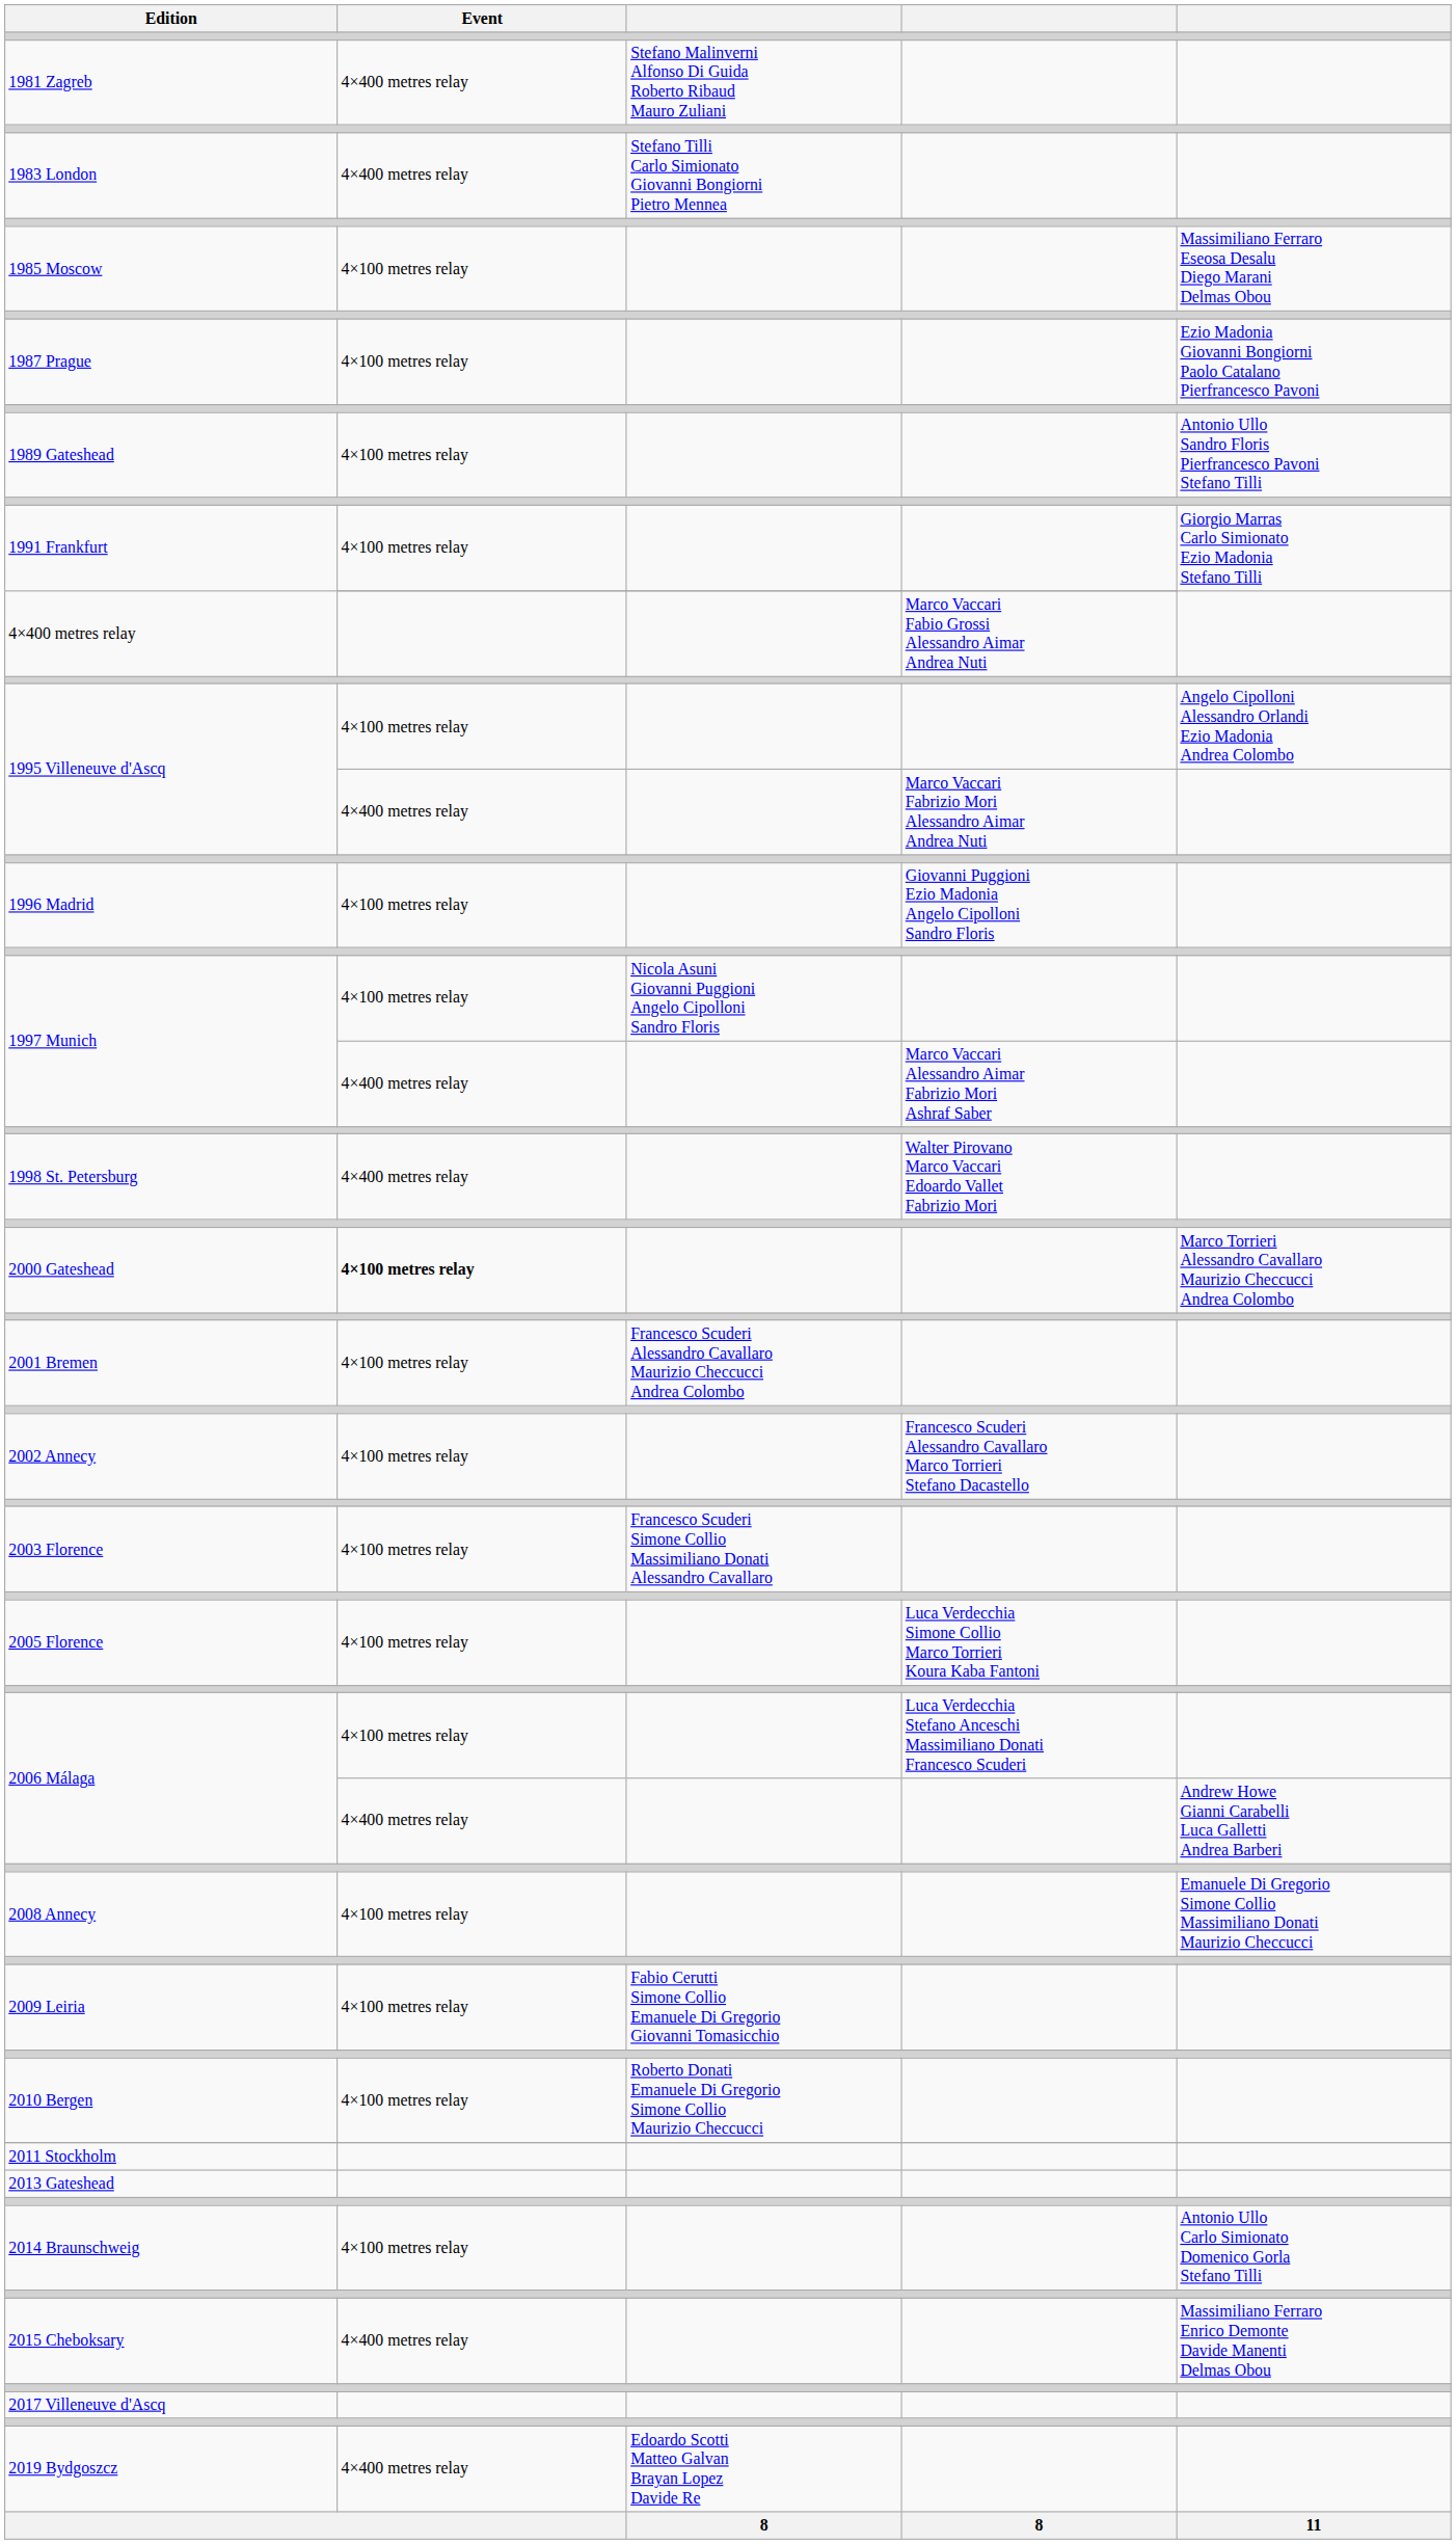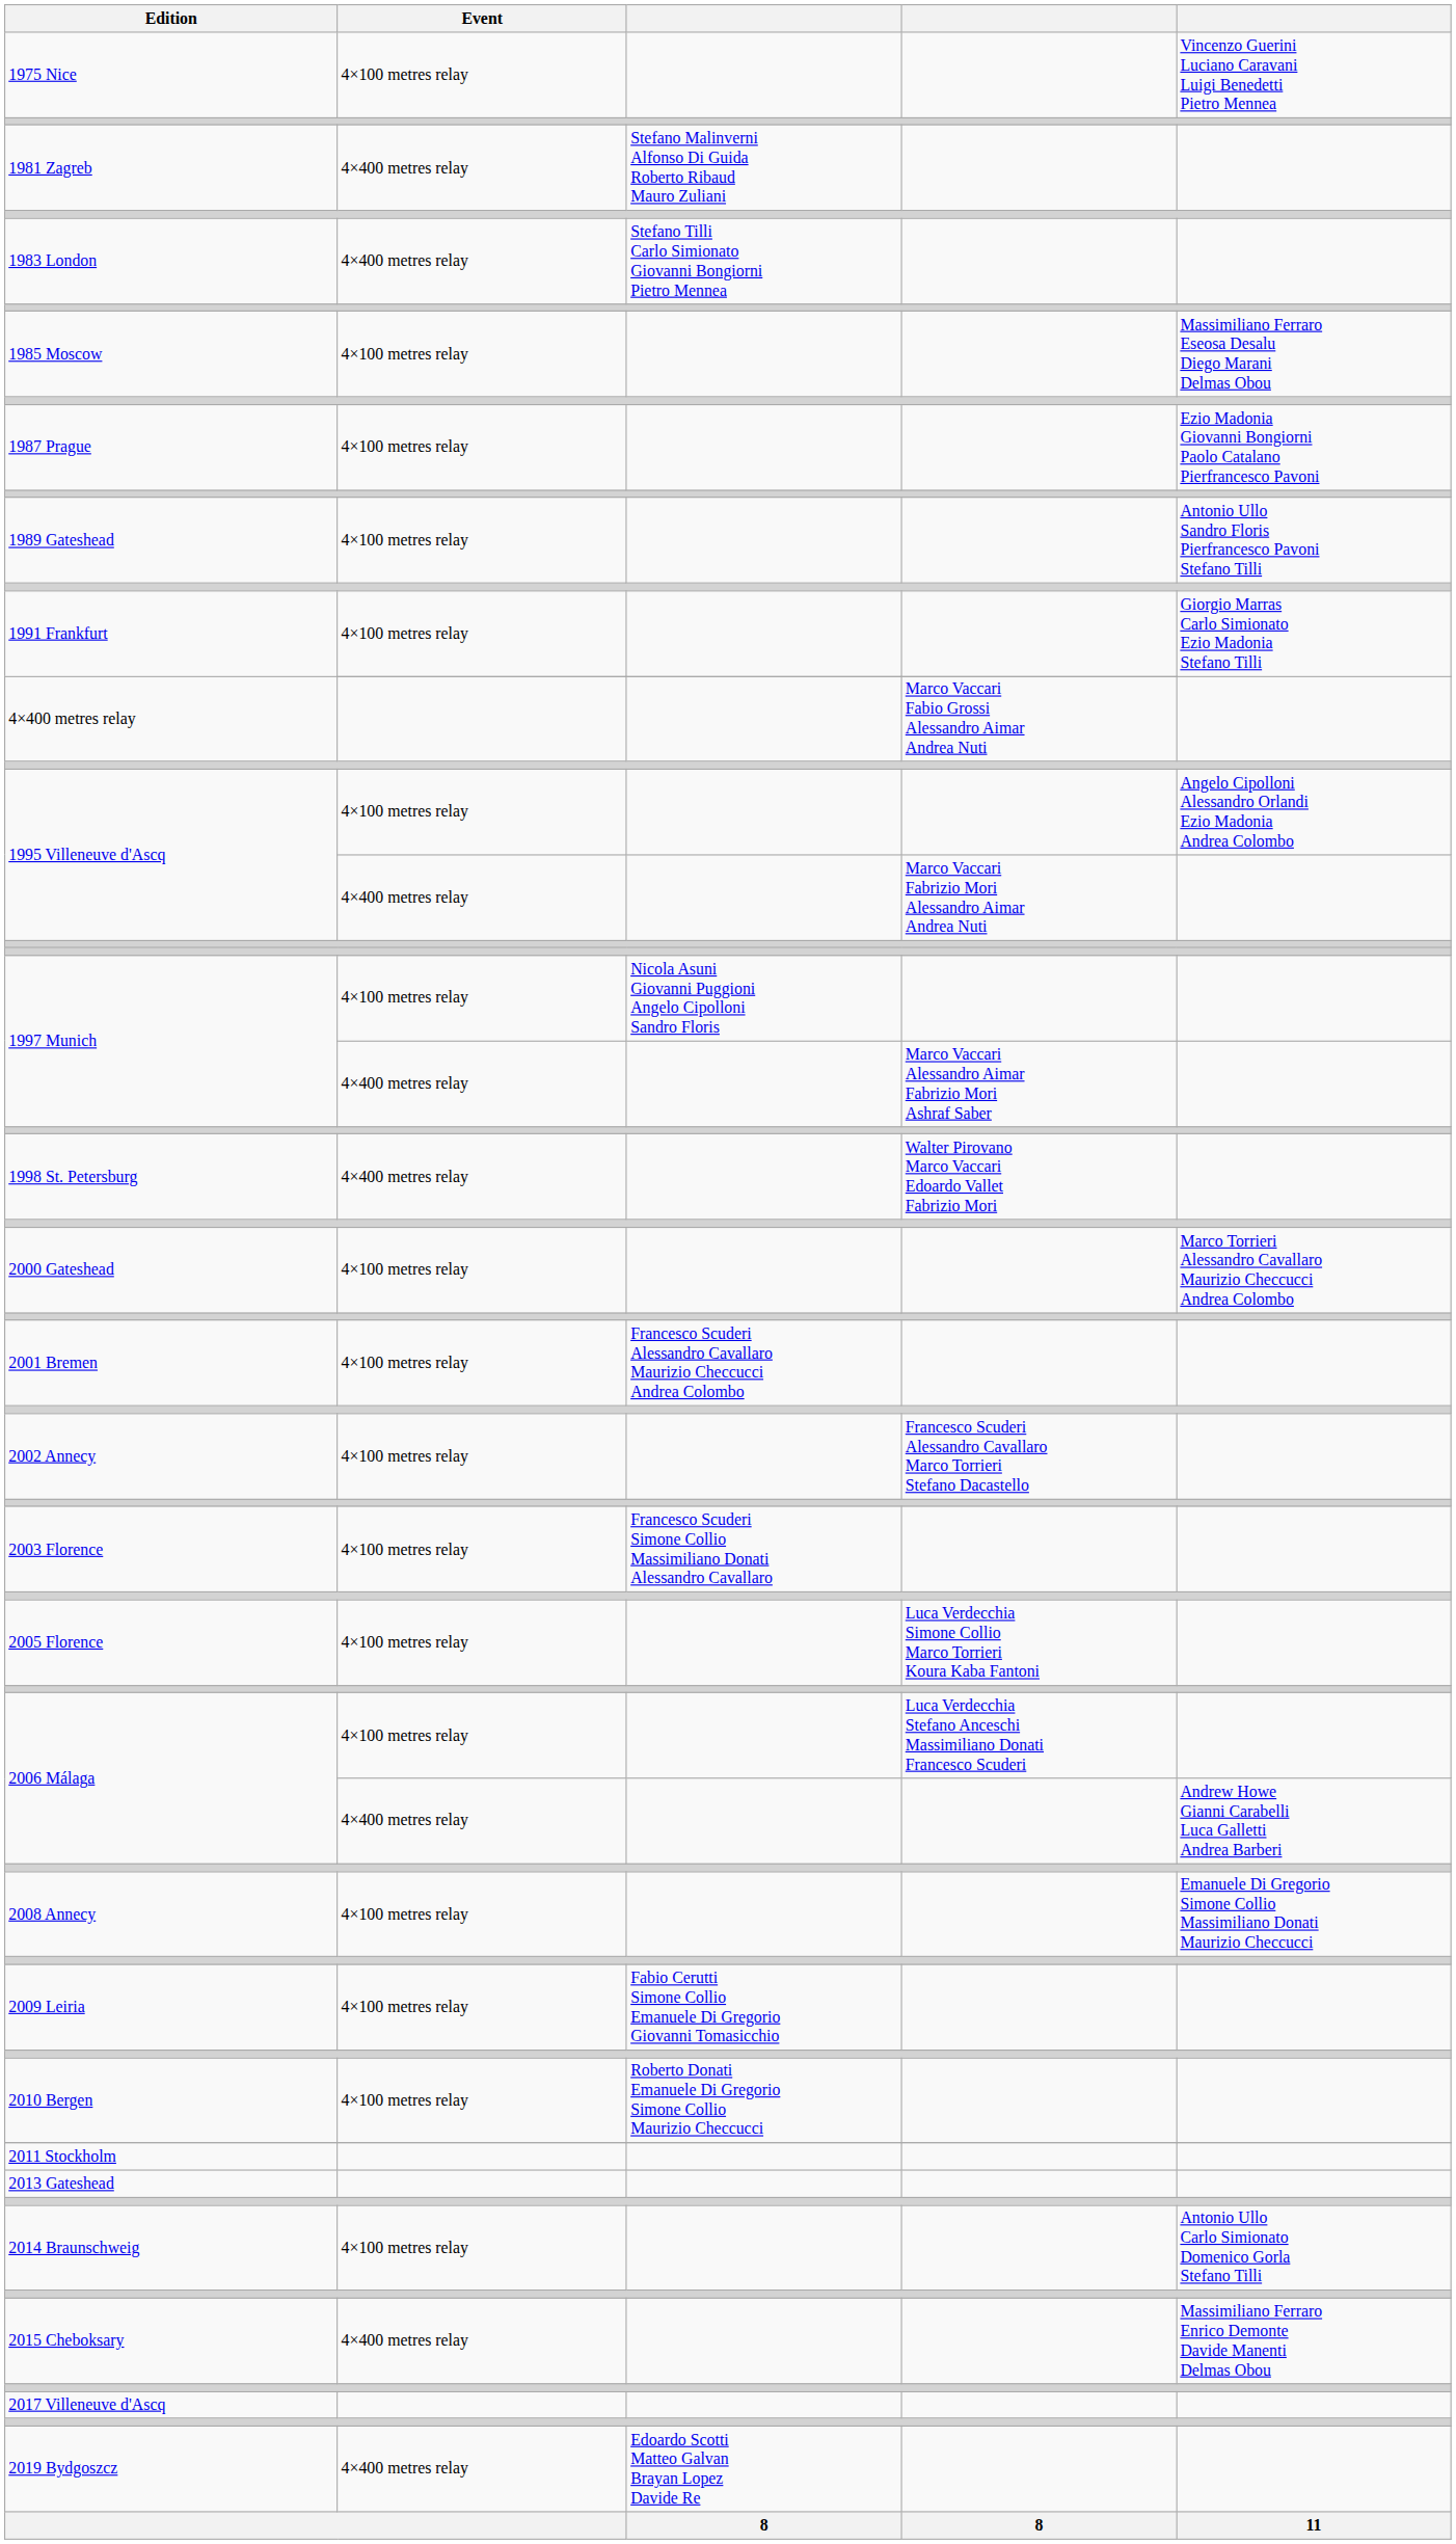 <table class="wikitable" width=80% style="font-size:90%; text-align:left;">
 <tr>
 <th width=23%>Edition</th>
 <th width=20%>Event</th>
 <th width=19%></th>
 <th width=19%></th>
 <th width=19%></th>
+</tr>
+<tr>
+<td rowspan=1> <a href='#'>1975 Nice</a></td>
+<td>4×100 metres relay</td>
+<td></td>
+<td></td>
+<td><a href='#'>Vincenzo Guerini</a><br><a href='#'>Luciano Caravani</a><br><a href='#'>Luigi Benedetti</a><br><a href='#'>Pietro Mennea</a></td>
 </tr>
 <tr bgcolor=lightgrey>
 <td colspan=5></td>
 </tr>
 <tr>
 <td rowspan=1> <a href='#'>1981 Zagreb</a></td>
 <td>4×400 metres relay</td>
 <td><a href='#'>Stefano Malinverni</a><br><a href='#'>Alfonso Di Guida</a><br><a href='#'>Roberto Ribaud</a><br><a href='#'>Mauro Zuliani</a></td>
 <td></td>
 <td></td>
 </tr>
 <tr bgcolor=lightgrey>
 <td colspan=5></td>
 </tr>
 <tr>
 <td rowspan=1> <a href='#'>1983 London</a></td>
 <td>4×400 metres relay</td>
 <td><a href='#'>Stefano Tilli</a><br><a href='#'>Carlo Simionato</a><br><a href='#'>Giovanni Bongiorni</a><br><a href='#'>Pietro Mennea</a></td>
 <td></td>
 <td></td>
 </tr>
 <tr bgcolor=lightgrey>
 <td colspan=5></td>
 </tr>
 <tr>
 <td rowspan=1> <a href='#'>1985 Moscow</a></td>
 <td>4×100 metres relay</td>
 <td></td>
 <td></td>
 <td><a href='#'>Massimiliano Ferraro</a><br><a href='#'>Eseosa Desalu</a><br><a href='#'>Diego Marani</a><br><a href='#'>Delmas Obou</a></td>
 </tr>
 <tr bgcolor=lightgrey>
 <td colspan=5></td>
 </tr>
 <tr>
 <td rowspan=1> <a href='#'>1987 Prague</a></td>
 <td>4×100 metres relay</td>
 <td></td>
 <td></td>
 <td><a href='#'>Ezio Madonia</a><br><a href='#'>Giovanni Bongiorni</a><br><a href='#'>Paolo Catalano</a><br><a href='#'>Pierfrancesco Pavoni</a></td>
 </tr>
 <tr bgcolor=lightgrey>
 <td colspan=5></td>
 </tr>
 <tr>
 <td rowspan=1> <a href='#'>1989 Gateshead</a></td>
 <td>4×100 metres relay</td>
 <td></td>
 <td></td>
 <td><a href='#'>Antonio Ullo</a><br><a href='#'>Sandro Floris</a><br><a href='#'>Pierfrancesco Pavoni</a><br><a href='#'>Stefano Tilli</a></td>
 </tr>
 <tr bgcolor=lightgrey>
 <td colspan=5></td>
 </tr>
 <tr>
 <td rowspan=2> <a href='#'>1991 Frankfurt</a></td>
 <td>4×100 metres relay</td>
 <td></td>
 <td></td>
 <td><a href='#'>Giorgio Marras</a><br><a href='#'>Carlo Simionato</a><br><a href='#'>Ezio Madonia</a><br><a href='#'>Stefano Tilli</a></td>
 </tr>
 <tr>
 </tr>
 <tr>
 <td>4×400 metres relay</td>
 <td></td>
 <td></td>
 <td><a href='#'>Marco Vaccari</a><br><a href='#'>Fabio Grossi</a><br><a href='#'>Alessandro Aimar</a><br><a href='#'>Andrea Nuti</a></td>
 </tr>
 <tr bgcolor=lightgrey>
 <td colspan=5></td>
 </tr>
 <tr>
 <td rowspan=2> <a href='#'>1995 Villeneuve d'Ascq</a></td>
 <td>4×100 metres relay</td>
 <td></td>
 <td></td>
 <td><a href='#'>Angelo Cipolloni</a><br><a href='#'>Alessandro Orlandi</a><br><a href='#'>Ezio Madonia</a><br><a href='#'>Andrea Colombo</a></td>
 </tr>
 <tr>
 <td>4×400 metres relay</td>
 <td></td>
 <td><a href='#'>Marco Vaccari</a><br><a href='#'>Fabrizio Mori</a><br><a href='#'>Alessandro Aimar</a><br><a href='#'>Andrea Nuti</a></td>
 <td></td>
 </tr>
 <tr bgcolor=lightgrey>
 <td colspan=5></td>
 </tr>
-<tr>
-<td rowspan=1> <a href='#'>1996 Madrid</a></td>
-<td>4×100 metres relay</td>
-<td></td>
-<td><a href='#'>Giovanni Puggioni</a><br><a href='#'>Ezio Madonia</a><br><a href='#'>Angelo Cipolloni</a><br><a href='#'>Sandro Floris</a></td>
-<td></td>
-</tr>
 <tr bgcolor=lightgrey>
 <td colspan=5></td>
 </tr>
 <tr>
 <td rowspan=2> <a href='#'>1997 Munich</a></td>
 <td>4×100 metres relay</td>
 <td><a href='#'>Nicola Asuni</a><br><a href='#'>Giovanni Puggioni</a><br><a href='#'>Angelo Cipolloni</a><br><a href='#'>Sandro Floris</a></td>
 <td></td>
 <td></td>
 </tr>
 <tr>
 <td>4×400 metres relay</td>
 <td></td>
 <td><a href='#'>Marco Vaccari</a><br><a href='#'>Alessandro Aimar</a><br><a href='#'>Fabrizio Mori</a><br><a href='#'>Ashraf Saber</a></td>
 <td></td>
 </tr>
 <tr bgcolor=lightgrey>
 <td colspan=5></td>
 </tr>
 <tr>
 <td rowspan=1> <a href='#'>1998 St. Petersburg</a></td>
 <td>4×400 metres relay</td>
 <td></td>
 <td><a href='#'>Walter Pirovano</a><br><a href='#'>Marco Vaccari</a><br><a href='#'>Edoardo Vallet</a><br><a href='#'>Fabrizio Mori</a></td>
 <td></td>
 </tr>
 <tr bgcolor=lightgrey>
 <td colspan=5></td>
 </tr>
 <tr>
 <td rowspan=1> <a href='#'>2000 Gateshead</a></td>
-<td><strong>4×100 metres relay</strong></td>
+<td>4×100 metres relay</td>
 <td></td>
 <td></td>
 <td><a href='#'>Marco Torrieri</a><br><a href='#'>Alessandro Cavallaro</a><br><a href='#'>Maurizio Checcucci</a><br><a href='#'>Andrea Colombo</a></td>
 </tr>
 <tr bgcolor=lightgrey>
 <td colspan=5></td>
 </tr>
 <tr>
 <td rowspan=1> <a href='#'>2001 Bremen</a></td>
 <td>4×100 metres relay</td>
 <td><a href='#'>Francesco Scuderi</a><br><a href='#'>Alessandro Cavallaro</a><br><a href='#'>Maurizio Checcucci</a><br><a href='#'>Andrea Colombo</a></td>
 <td></td>
 <td></td>
 </tr>
 <tr bgcolor=lightgrey>
 <td colspan=5></td>
 </tr>
 <tr>
 <td rowspan=1> <a href='#'>2002 Annecy</a></td>
 <td>4×100 metres relay</td>
 <td></td>
 <td><a href='#'>Francesco Scuderi</a><br><a href='#'>Alessandro Cavallaro</a><br><a href='#'>Marco Torrieri</a><br><a href='#'>Stefano Dacastello</a></td>
 <td></td>
 </tr>
 <tr bgcolor=lightgrey>
 <td colspan=5></td>
 </tr>
 <tr>
 <td rowspan=1> <a href='#'>2003 Florence</a></td>
 <td>4×100 metres relay</td>
 <td><a href='#'>Francesco Scuderi</a><br><a href='#'>Simone Collio</a><br><a href='#'>Massimiliano Donati</a><br><a href='#'>Alessandro Cavallaro</a></td>
 <td></td>
 <td></td>
 </tr>
 <tr bgcolor=lightgrey>
 <td colspan=5></td>
 </tr>
 <tr>
 <td rowspan=1> <a href='#'>2005 Florence</a></td>
 <td>4×100 metres relay</td>
 <td></td>
 <td><a href='#'>Luca Verdecchia</a><br><a href='#'>Simone Collio</a><br><a href='#'>Marco Torrieri</a><br><a href='#'>Koura Kaba Fantoni</a></td>
 <td></td>
 </tr>
 <tr bgcolor=lightgrey>
 <td colspan=5></td>
 </tr>
 <tr>
 <td rowspan=2> <a href='#'>2006 Málaga</a></td>
 <td>4×100 metres relay</td>
 <td></td>
 <td><a href='#'>Luca Verdecchia</a><br><a href='#'>Stefano Anceschi</a><br><a href='#'>Massimiliano Donati</a><br><a href='#'>Francesco Scuderi</a></td>
 <td></td>
 </tr>
 <tr>
 <td>4×400 metres relay</td>
 <td></td>
 <td></td>
 <td><a href='#'>Andrew Howe</a><br><a href='#'>Gianni Carabelli</a><br><a href='#'>Luca Galletti</a><br><a href='#'>Andrea Barberi</a></td>
 </tr>
 <tr bgcolor=lightgrey>
 <td colspan=5></td>
 </tr>
 <tr>
 <td rowspan=1> <a href='#'>2008 Annecy</a></td>
 <td>4×100 metres relay</td>
 <td></td>
 <td></td>
 <td><a href='#'>Emanuele Di Gregorio</a><br><a href='#'>Simone Collio</a><br><a href='#'>Massimiliano Donati</a><br><a href='#'>Maurizio Checcucci</a></td>
 </tr>
 <tr bgcolor=lightgrey>
 <td colspan=5></td>
 </tr>
 <tr>
 <td rowspan=1> <a href='#'>2009 Leiria</a></td>
 <td>4×100 metres relay</td>
 <td><a href='#'>Fabio Cerutti</a><br><a href='#'>Simone Collio</a><br><a href='#'>Emanuele Di Gregorio</a><br><a href='#'>Giovanni Tomasicchio</a></td>
 <td></td>
 <td></td>
 </tr>
 <tr bgcolor=lightgrey>
 <td colspan=5></td>
 </tr>
 <tr>
 <td rowspan=1> <a href='#'>2010 Bergen</a></td>
 <td>4×100 metres relay</td>
 <td><a href='#'>Roberto Donati</a><br><a href='#'>Emanuele Di Gregorio</a><br><a href='#'>Simone Collio</a><br><a href='#'>Maurizio Checcucci</a></td>
 <td></td>
 <td></td>
 </tr>
 <tr>
 </tr>
 <tr>
 <td rowspan=1> <a href='#'>2011 Stockholm</a></td>
 <td></td>
 <td></td>
 <td></td>
 <td></td>
 </tr>
 <tr>
 <td rowspan=1> <a href='#'>2013 Gateshead</a></td>
 <td></td>
 <td></td>
 <td></td>
 <td></td>
 </tr>
 <tr bgcolor=lightgrey>
 <td colspan=5></td>
 </tr>
 <tr>
 <td rowspan=1> <a href='#'>2014 Braunschweig</a></td>
 <td>4×100 metres relay</td>
 <td></td>
 <td></td>
 <td><a href='#'>Antonio Ullo</a><br><a href='#'>Carlo Simionato</a><br><a href='#'>Domenico Gorla</a><br><a href='#'>Stefano Tilli</a></td>
 </tr>
 <tr bgcolor=lightgrey>
 <td colspan=5></td>
 </tr>
 <tr>
 <td rowspan=1> <a href='#'>2015 Cheboksary</a></td>
 <td>4×400 metres relay</td>
 <td></td>
 <td></td>
 <td><a href='#'>Massimiliano Ferraro</a><br><a href='#'>Enrico Demonte</a><br><a href='#'>Davide Manenti</a><br><a href='#'>Delmas Obou</a></td>
 </tr>
 <tr bgcolor=lightgrey>
 <td colspan=5></td>
 </tr>
 <tr>
 <td rowspan=1> <a href='#'>2017 Villeneuve d'Ascq</a></td>
 <td></td>
 <td></td>
 <td></td>
 <td></td>
 </tr>
 <tr bgcolor=lightgrey>
 <td colspan=5></td>
 </tr>
 <tr>
 <td rowspan=1> <a href='#'>2019 Bydgoszcz</a></td>
 <td>4×400 metres relay</td>
 <td><a href='#'>Edoardo Scotti</a><br><a href='#'>Matteo Galvan</a><br><a href='#'>Brayan Lopez</a><br><a href='#'>Davide Re</a></td>
 <td></td>
 <td></td>
 </tr>
 <tr>
 <th colspan=2></th>
 <th>8</th>
 <th>8</th>
 <th>11</th>
 </tr>
 </table>
